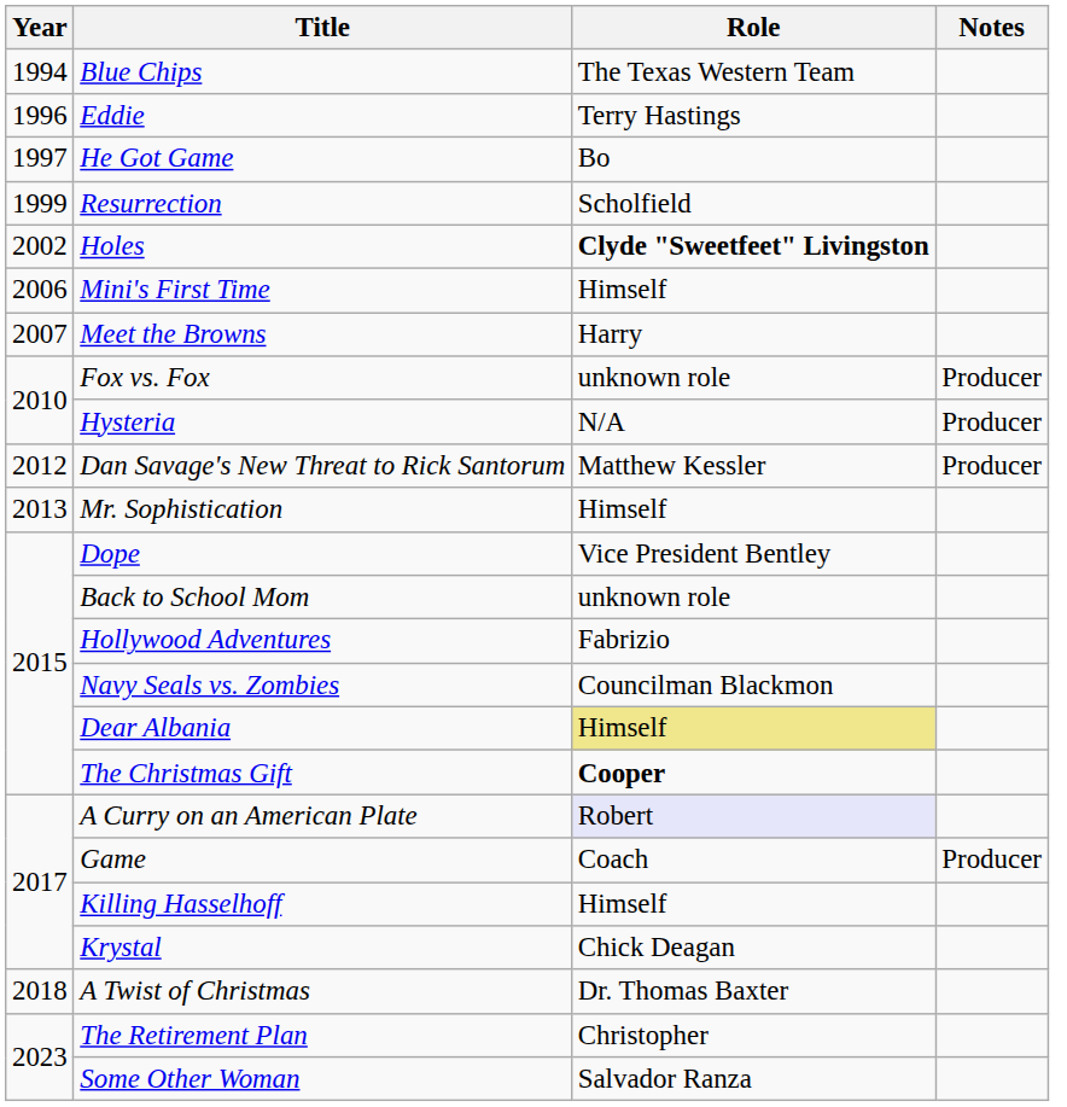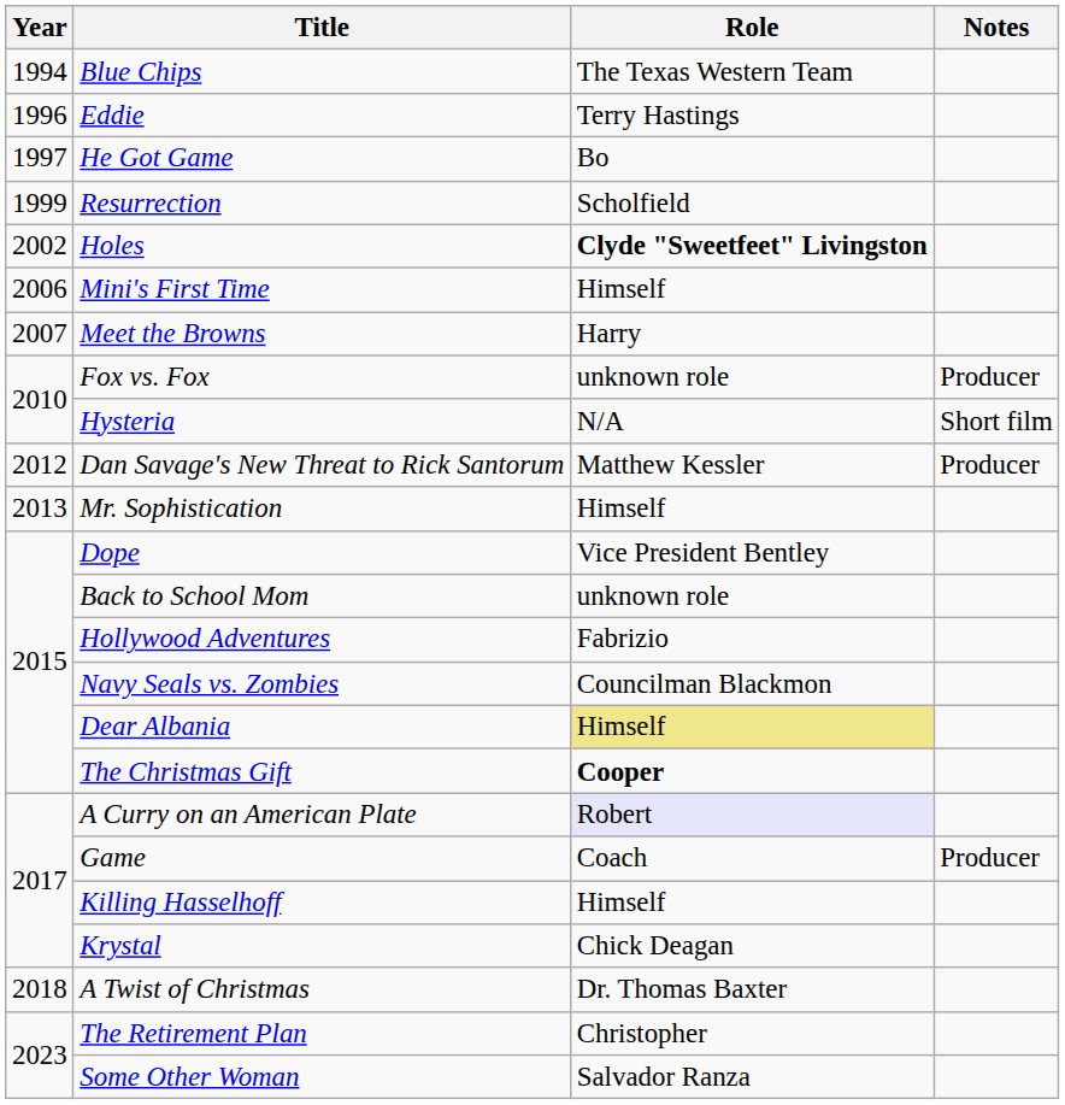 <table class="wikitable sortable">
 <tr>
 <th scope="col">Year</th>
 <th scope="col">Title</th>
 <th scope="col">Role</th>
 <th scope="col" class="unsortable">Notes</th>
 </tr>
 <tr>
 <td>1994</td>
 <td><em><a href='#'>Blue Chips</a></em></td>
 <td>The Texas Western Team</td>
 <td></td>
 </tr>
 <tr>
 <td>1996</td>
 <td><em><a href='#'>Eddie</a></em></td>
 <td>Terry Hastings</td>
 <td></td>
 </tr>
 <tr>
 <td>1997</td>
 <td><em><a href='#'>He Got Game</a></em></td>
 <td>Bo</td>
 <td></td>
 </tr>
 <tr>
 <td>1999</td>
 <td><em><a href='#'>Resurrection</a></em></td>
 <td>Scholfield</td>
 <td></td>
 </tr>
 <tr>
 <td>2002</td>
 <td><em><a href='#'>Holes</a></em></td>
 <td><strong>Clyde "Sweetfeet" Livingston</strong></td>
 <td></td>
 </tr>
 <tr>
 <td>2006</td>
 <td><em><a href='#'>Mini's First Time</a></em></td>
 <td>Himself</td>
 <td></td>
 </tr>
 <tr>
 <td>2007</td>
 <td><em><a href='#'>Meet the Browns</a></em></td>
 <td>Harry</td>
 <td></td>
 </tr>
 <tr>
 <td rowspan="2">2010</td>
 <td><em>Fox vs. Fox</em></td>
 <td>unknown role</td>
 <td>Producer</td>
 </tr>
 <tr>
 <td><em><a href='#'>Hysteria</a></em></td>
 <td>N/A</td>
-<td>Producer</td>
+<td>Short film</td>
 </tr>
 <tr>
 <td>2012</td>
 <td><em>Dan Savage's New Threat to Rick Santorum</em></td>
 <td>Matthew Kessler</td>
 <td>Producer</td>
 </tr>
 <tr>
 <td>2013</td>
 <td><em>Mr. Sophistication</em></td>
 <td>Himself</td>
 <td></td>
 </tr>
 <tr>
 <td rowspan="6">2015</td>
 <td><em><a href='#'>Dope</a></em></td>
 <td>Vice President Bentley</td>
 <td></td>
 </tr>
 <tr>
 <td><em>Back to School Mom</em></td>
 <td>unknown role</td>
 <td></td>
 </tr>
 <tr>
 <td><em><a href='#'>Hollywood Adventures</a></em></td>
 <td>Fabrizio</td>
 <td></td>
 </tr>
 <tr>
 <td><em><a href='#'>Navy Seals vs. Zombies</a></em></td>
 <td>Councilman Blackmon</td>
 <td></td>
 </tr>
 <tr>
 <td><em><a href='#'>Dear Albania</a></em></td>
 <td style="background: khaki;">Himself</td>
 <td Documentary></td>
 </tr>
 <tr>
 <td data-sort-value="Christmas Gift, The"><em><a href='#'>The Christmas Gift</a></em></td>
 <td><strong>Cooper</strong></td>
 <td></td>
 </tr>
 <tr>
 <td rowspan="4">2017</td>
 <td data-sort-value="Curry on an American Plate, A"><em>A Curry on an American Plate</em></td>
 <td style="background: lavender;">Robert</td>
 <td></td>
 </tr>
 <tr>
 <td><em>Game</em></td>
 <td>Coach</td>
 <td>Producer</td>
 </tr>
 <tr>
 <td><em><a href='#'>Killing Hasselhoff</a></em></td>
 <td>Himself</td>
 <td></td>
 </tr>
 <tr>
 <td><em><a href='#'>Krystal</a></em></td>
 <td>Chick Deagan</td>
 <td></td>
 </tr>
 <tr>
 <td>2018</td>
 <td data-sort-value="Twist of Christmas, A"><em>A Twist of Christmas</em></td>
 <td>Dr. Thomas Baxter</td>
 <td></td>
 </tr>
 <tr>
 <td rowspan="2">2023</td>
 <td data-sort-value="Retirement Plan, The"><em><a href='#'>The Retirement Plan</a></em></td>
 <td>Christopher</td>
 <td></td>
 </tr>
 <tr>
 <td><em><a href='#'>Some Other Woman</a></em></td>
 <td>Salvador Ranza</td>
 <td></td>
 </tr>
 </table>
